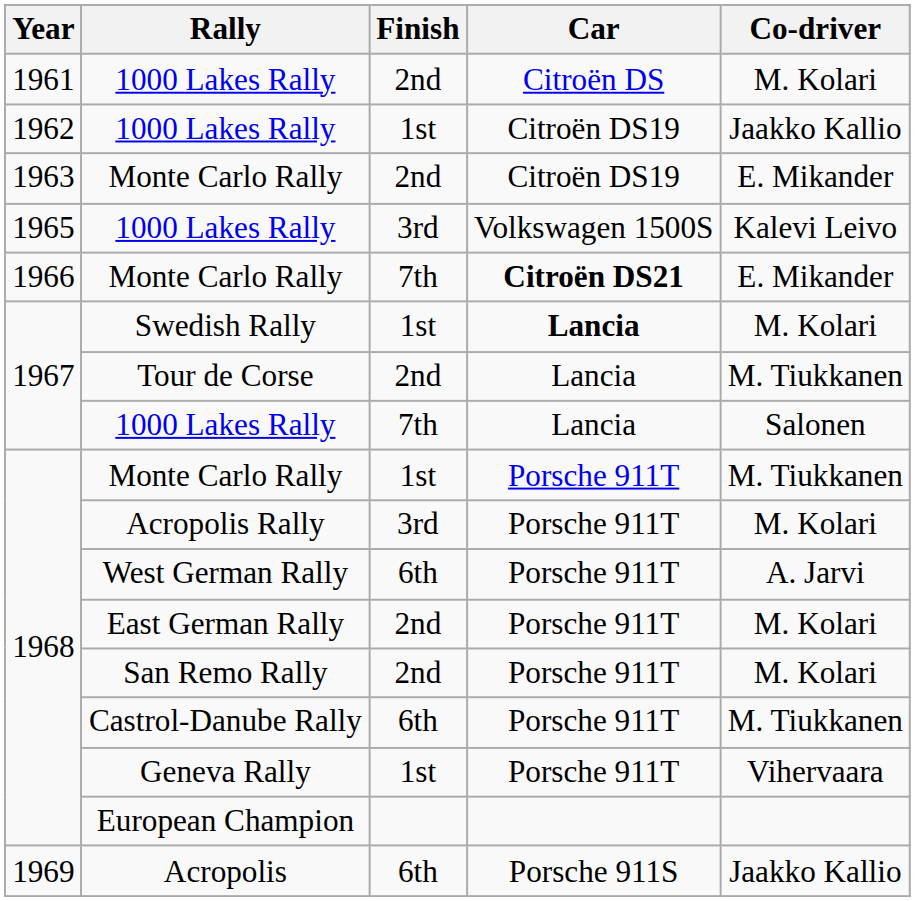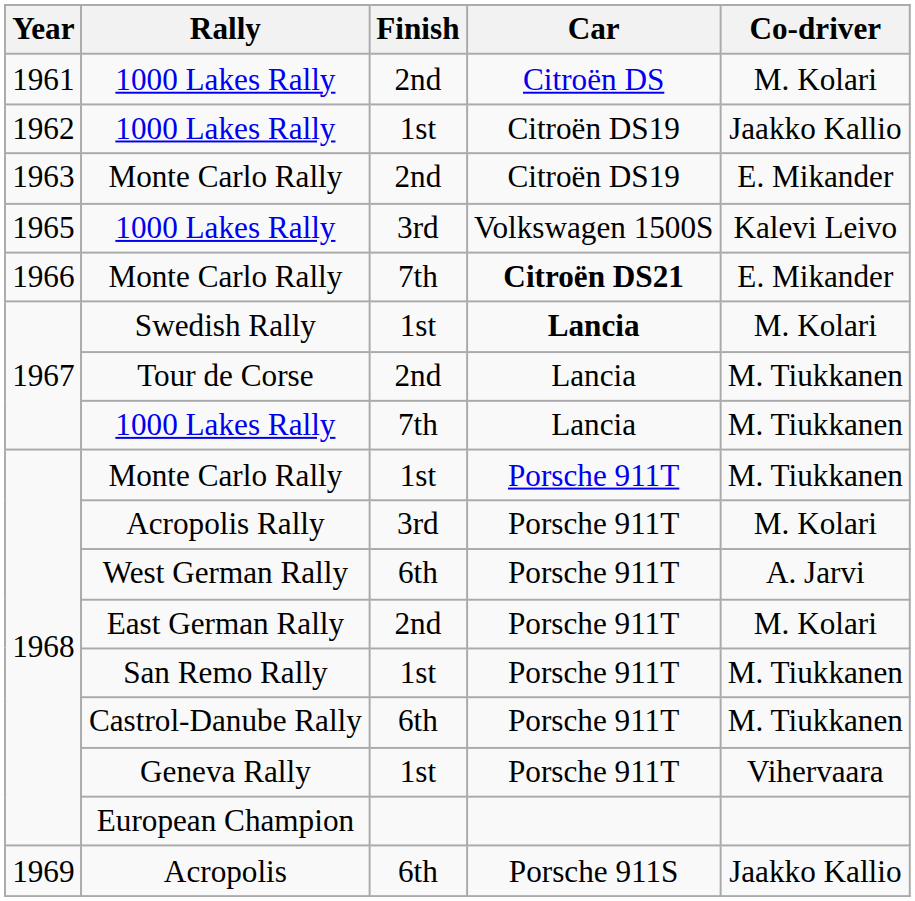 <table class="wikitable" style="text-align:center">
 <tr>
 <th>Year</th>
 <th>Rally</th>
 <th>Finish</th>
 <th>Car</th>
 <th>Co-driver</th>
 </tr>
 <tr>
 <td>1961</td>
 <td><a href='#'>1000 Lakes Rally</a></td>
 <td>2nd</td>
 <td><a href='#'>Citroën DS</a></td>
 <td>M. Kolari</td>
 </tr>
 <tr>
 <td>1962</td>
 <td><a href='#'>1000 Lakes Rally</a></td>
 <td>1st</td>
 <td>Citroën DS19</td>
 <td>Jaakko Kallio</td>
 </tr>
 <tr>
 <td>1963</td>
 <td>Monte Carlo Rally</td>
 <td>2nd</td>
 <td>Citroën DS19</td>
 <td>E. Mikander</td>
 </tr>
 <tr>
 <td>1965</td>
 <td><a href='#'>1000 Lakes Rally</a></td>
 <td>3rd</td>
 <td>Volkswagen 1500S</td>
 <td>Kalevi Leivo</td>
 </tr>
 <tr>
 <td>1966</td>
 <td>Monte Carlo Rally</td>
 <td>7th</td>
 <td><strong>Citroën DS21</strong></td>
 <td>E. Mikander</td>
 </tr>
 <tr>
 <td rowspan="3">1967</td>
 <td>Swedish Rally</td>
 <td>1st</td>
 <td><strong>Lancia</strong></td>
 <td>M. Kolari</td>
 </tr>
 <tr>
 <td>Tour de Corse</td>
 <td>2nd</td>
 <td>Lancia</td>
 <td>M. Tiukkanen</td>
 </tr>
 <tr>
 <td><a href='#'>1000 Lakes Rally</a></td>
 <td>7th</td>
 <td>Lancia</td>
-<td>Salonen</td>
+<td>M. Tiukkanen</td>
 </tr>
 <tr>
 <td rowspan="8">1968</td>
 <td>Monte Carlo Rally</td>
 <td>1st</td>
 <td><a href='#'>Porsche 911T</a></td>
 <td>M. Tiukkanen</td>
 </tr>
 <tr>
 <td>Acropolis Rally</td>
 <td>3rd</td>
 <td>Porsche 911T</td>
 <td>M. Kolari</td>
 </tr>
 <tr>
 <td>West German Rally</td>
 <td>6th</td>
 <td>Porsche 911T</td>
 <td>A. Jarvi</td>
 </tr>
 <tr>
 <td>East German Rally</td>
 <td>2nd</td>
 <td>Porsche 911T</td>
 <td>M. Kolari</td>
 </tr>
 <tr>
 <td>San Remo Rally</td>
-<td>2nd</td>
+<td>1st</td>
 <td>Porsche 911T</td>
-<td>M. Kolari</td>
+<td>M. Tiukkanen</td>
 </tr>
 <tr>
 <td>Castrol-Danube Rally</td>
 <td>6th</td>
 <td>Porsche 911T</td>
 <td>M. Tiukkanen</td>
 </tr>
 <tr>
 <td>Geneva Rally</td>
 <td>1st</td>
 <td>Porsche 911T</td>
 <td>Vihervaara</td>
 </tr>
 <tr>
 <td>European Champion</td>
 <td></td>
 <td></td>
 <td></td>
 </tr>
 <tr>
 <td>1969</td>
 <td>Acropolis</td>
 <td>6th</td>
 <td>Porsche 911S</td>
 <td>Jaakko Kallio</td>
 </tr>
 </table>
